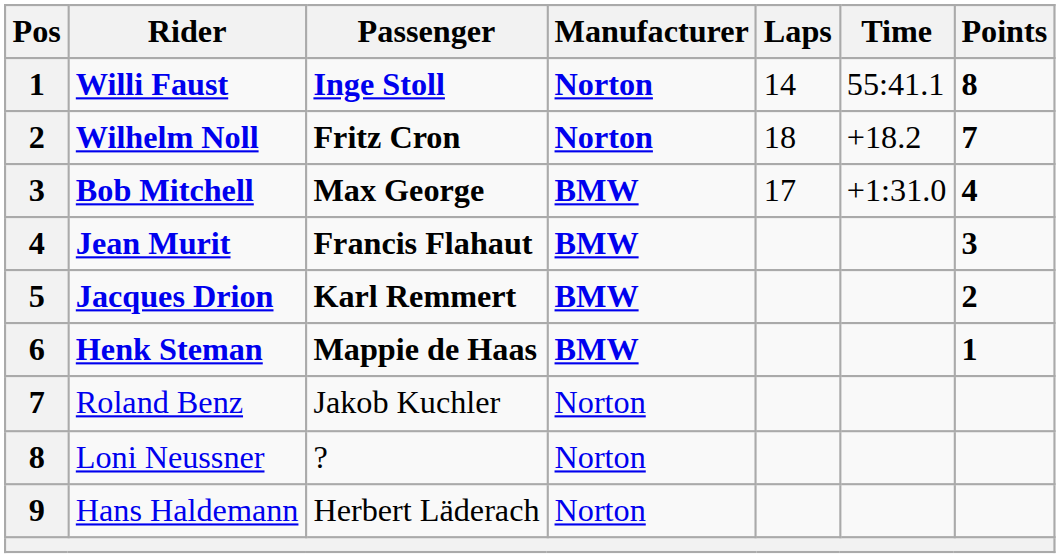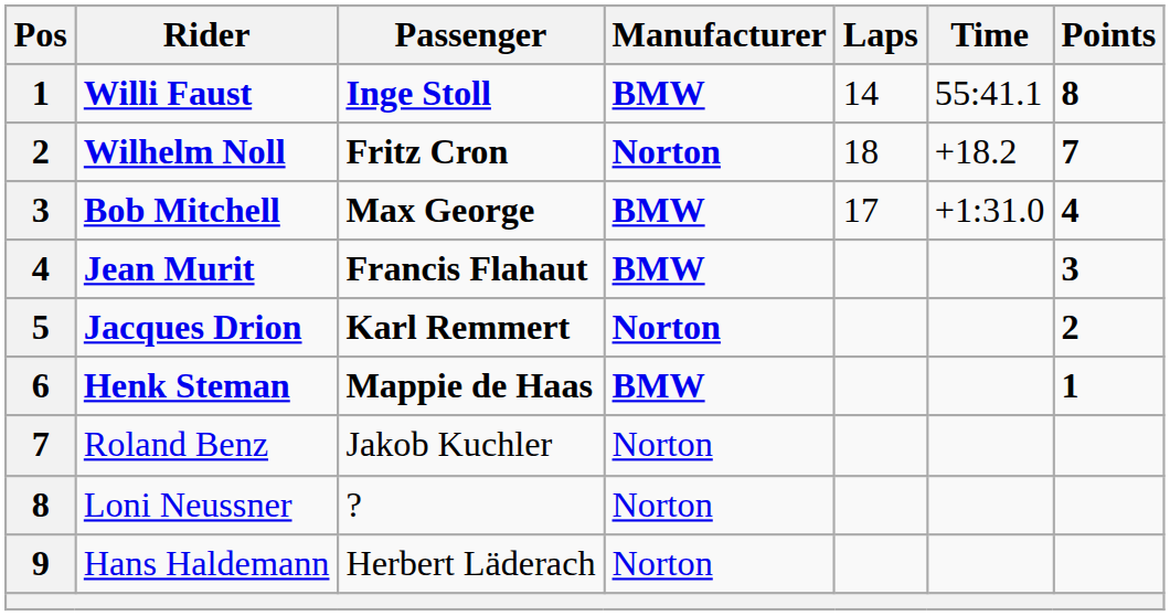 <table class="wikitable" style="font-size: 95%;">
 <tr>
 <th>Pos</th>
 <th>Rider</th>
 <th>Passenger</th>
 <th>Manufacturer</th>
 <th>Laps</th>
 <th>Time</th>
 <th>Points</th>
 </tr>
 <tr>
 <th>1</th>
 <td> <strong><a href='#'>Willi Faust</a></strong></td>
 <td> <strong><a href='#'>Inge Stoll</a></strong></td>
-<td><strong><a href='#'>Norton</a></strong></td>
+<td><strong><a href='#'>BMW</a></strong></td>
 <td>14</td>
 <td>55:41.1</td>
 <td><strong>8</strong></td>
 </tr>
 <tr>
 <th>2</th>
 <td> <strong><a href='#'>Wilhelm Noll</a></strong></td>
 <td> <strong>Fritz Cron</strong></td>
 <td><strong><a href='#'>Norton</a></strong></td>
 <td>18</td>
 <td>+18.2</td>
 <td><strong>7</strong></td>
 </tr>
 <tr>
 <th>3</th>
 <td> <strong><a href='#'>Bob Mitchell</a></strong></td>
 <td> <strong>Max George</strong></td>
 <td><strong><a href='#'>BMW</a></strong></td>
 <td>17</td>
 <td>+1:31.0</td>
 <td><strong>4</strong></td>
 </tr>
 <tr>
 <th>4</th>
 <td> <strong><a href='#'>Jean Murit</a></strong></td>
 <td> <strong>Francis Flahaut</strong></td>
 <td><strong><a href='#'>BMW</a></strong></td>
 <td></td>
 <td></td>
 <td><strong>3</strong></td>
 </tr>
 <tr>
 <th>5</th>
 <td> <strong><a href='#'>Jacques Drion</a></strong></td>
 <td> <strong>Karl Remmert</strong></td>
-<td><strong><a href='#'>BMW</a></strong></td>
+<td><strong><a href='#'>Norton</a></strong></td>
 <td></td>
 <td></td>
 <td><strong>2</strong></td>
 </tr>
 <tr>
 <th>6</th>
 <td> <strong><a href='#'>Henk Steman</a></strong></td>
 <td> <strong>Mappie de Haas</strong></td>
 <td><strong><a href='#'>BMW</a></strong></td>
 <td></td>
 <td></td>
 <td><strong>1</strong></td>
 </tr>
 <tr>
 <th>7</th>
 <td> <a href='#'>Roland Benz</a></td>
 <td> Jakob Kuchler</td>
 <td><a href='#'>Norton</a></td>
 <td></td>
 <td></td>
 <td></td>
 </tr>
 <tr>
 <th>8</th>
 <td> <a href='#'>Loni Neussner</a></td>
 <td> ?</td>
 <td><a href='#'>Norton</a></td>
 <td></td>
 <td></td>
 <td></td>
 </tr>
 <tr>
 <th>9</th>
 <td> <a href='#'>Hans Haldemann</a></td>
 <td> Herbert Läderach</td>
 <td><a href='#'>Norton</a></td>
 <td></td>
 <td></td>
 <td></td>
 </tr>
 <tr>
 <th colspan=7></th>
 </tr>
 </table>
